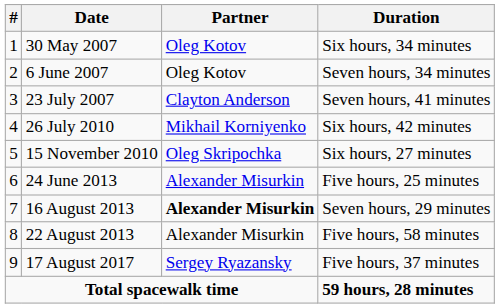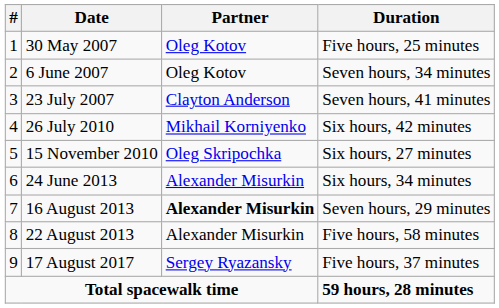 <table class="wikitable" style="margin: 1em auto 1em auto;">
 <tr>
 <th>#</th>
 <th>Date</th>
 <th>Partner</th>
 <th>Duration</th>
 </tr>
 <tr>
 <td>1</td>
 <td>30 May 2007</td>
 <td> <a href='#'>Oleg Kotov</a></td>
-<td>Six hours, 34 minutes</td>
+<td>Five hours, 25 minutes</td>
 </tr>
 <tr>
 <td>2</td>
 <td>6 June 2007</td>
 <td> Oleg Kotov</td>
 <td>Seven hours, 34 minutes</td>
 </tr>
 <tr>
 <td>3</td>
 <td>23 July 2007</td>
 <td> <a href='#'>Clayton Anderson</a></td>
 <td>Seven hours, 41 minutes</td>
 </tr>
 <tr>
 <td>4</td>
 <td>26 July 2010</td>
 <td> <a href='#'>Mikhail Korniyenko</a></td>
 <td>Six hours, 42 minutes</td>
 </tr>
 <tr>
 <td>5</td>
 <td>15 November 2010</td>
 <td> <a href='#'>Oleg Skripochka</a></td>
 <td>Six hours, 27 minutes</td>
 </tr>
 <tr>
 <td>6</td>
 <td>24 June 2013</td>
 <td> <a href='#'>Alexander Misurkin</a></td>
-<td>Five hours, 25 minutes</td>
+<td>Six hours, 34 minutes</td>
 </tr>
 <tr>
 <td>7</td>
 <td>16 August 2013</td>
 <td><strong> Alexander Misurkin</strong></td>
 <td>Seven hours, 29 minutes</td>
 </tr>
 <tr>
 <td>8</td>
 <td>22 August 2013</td>
 <td> Alexander Misurkin</td>
 <td>Five hours, 58 minutes</td>
 </tr>
 <tr>
 <td>9</td>
 <td>17 August 2017</td>
 <td> <a href='#'>Sergey Ryazansky</a></td>
 <td>Five hours, 37 minutes</td>
 </tr>
 <tr>
 <td colspan="3" style="text-align:center;"><strong>Total spacewalk time</strong></td>
 <td><strong>59 hours, 28 minutes</strong></td>
 </tr>
 </table>
